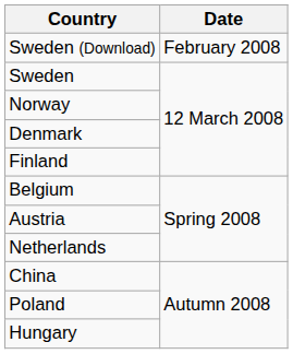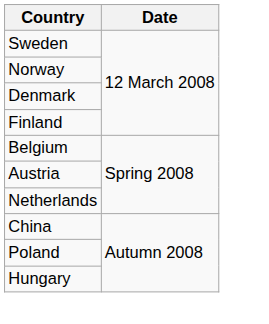 <table class="wikitable">
 <tr>
 <th>Country</th>
 <th>Date</th>
-</tr>
-<tr>
-<td>Sweden <small>(Download)</small></td>
-<td>February 2008</td>
 </tr>
 <tr>
 <td>Sweden</td>
 <td rowspan="4">12 March 2008</td>
 </tr>
 <tr>
 <td>Norway</td>
 </tr>
 <tr>
 <td>Denmark</td>
 </tr>
 <tr>
 <td>Finland</td>
 </tr>
 <tr>
 <td>Belgium</td>
 <td rowspan="3">Spring 2008</td>
 </tr>
 <tr>
 <td>Austria</td>
 </tr>
 <tr>
 <td>Netherlands</td>
 </tr>
 <tr>
 <td>China</td>
 <td rowspan="3">Autumn 2008</td>
 </tr>
 <tr>
 <td>Poland</td>
 </tr>
 <tr>
 <td>Hungary</td>
 </tr>
 </table>
